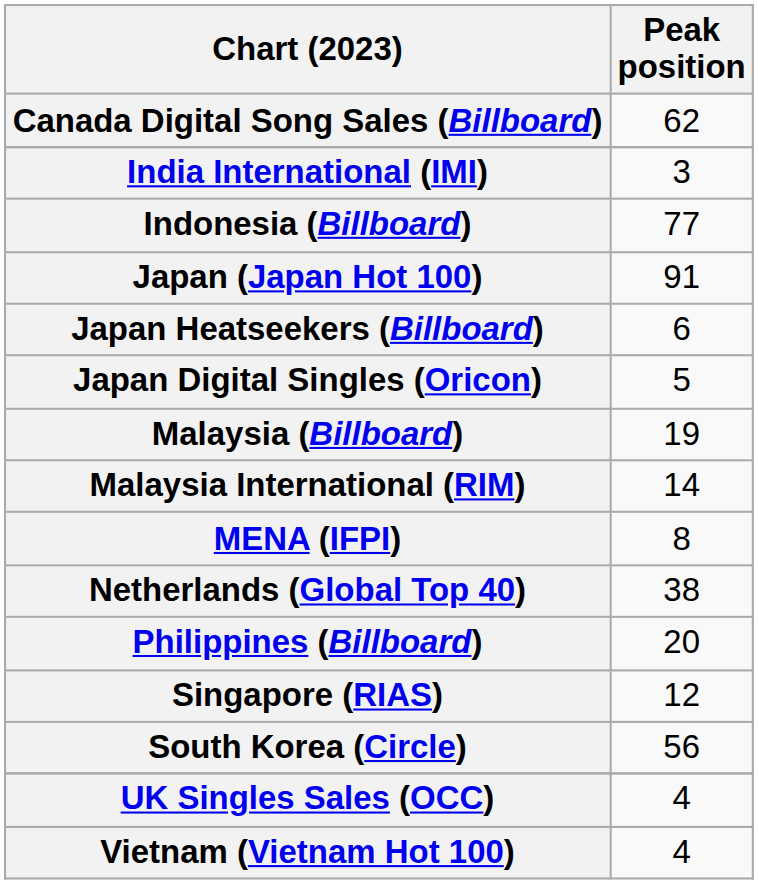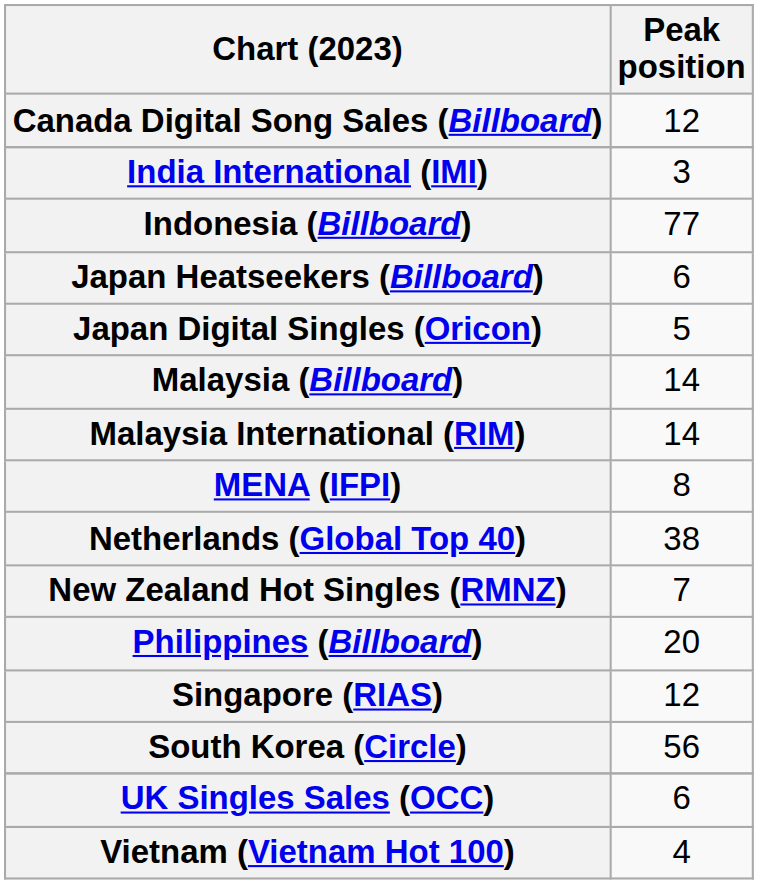 <table class="wikitable sortable plainrowheaders" style="text-align:center">
 <tr>
 <th scope="col">Chart (2023)</th>
 <th scope="col">Peak<br>position</th>
 </tr>
 <tr>
 <th scope="row">Canada Digital Song Sales (<em><a href='#'>Billboard</a></em>)</th>
-<td>62</td>
+<td>12</td>
 </tr>
 <tr>
 </tr>
 <tr>
 <th scope="row"><a href='#'>India International</a> (<a href='#'>IMI</a>)</th>
 <td>3</td>
 </tr>
 <tr>
 <th scope="row">Indonesia (<em><a href='#'>Billboard</a></em>)</th>
 <td>77</td>
 </tr>
 <tr>
-<th scope="row">Japan (<a href='#'>Japan Hot 100</a>)</th>
-<td>91</td>
-</tr>
-<tr>
 <th scope="row">Japan Heatseekers (<em><a href='#'>Billboard</a></em>)</th>
 <td>6</td>
 </tr>
 <tr>
 <th scope="row">Japan Digital Singles (<a href='#'>Oricon</a>)</th>
 <td>5</td>
 </tr>
 <tr>
 <th scope="row">Malaysia (<em><a href='#'>Billboard</a></em>)</th>
-<td>19</td>
+<td>14</td>
 </tr>
 <tr>
 <th scope="row">Malaysia International (<a href='#'>RIM</a>)</th>
 <td>14</td>
 </tr>
 <tr>
 <th scope="row"><a href='#'>MENA</a> (<a href='#'>IFPI</a>)</th>
 <td>8</td>
 </tr>
 <tr>
 <th scope="row">Netherlands (<a href='#'>Global Top 40</a>)</th>
 <td>38</td>
+</tr>
+<tr>
+<th scope="row">New Zealand Hot Singles (<a href='#'>RMNZ</a>)</th>
+<td>7</td>
 </tr>
 <tr>
 <th scope="row"><a href='#'>Philippines</a> (<em><a href='#'>Billboard</a></em>)</th>
 <td>20</td>
 </tr>
 <tr>
 <th scope="row">Singapore (<a href='#'>RIAS</a>)</th>
 <td>12</td>
 </tr>
 <tr>
 <th scope="row">South Korea (<a href='#'>Circle</a>)</th>
 <td>56</td>
 </tr>
 <tr>
 </tr>
 <tr>
 </tr>
 <tr>
 <th scope="row"><a href='#'>UK Singles Sales</a> (<a href='#'>OCC</a>)</th>
-<td>4</td>
+<td>6</td>
 </tr>
 <tr>
 </tr>
 <tr>
 </tr>
 <tr>
 <th scope="row">Vietnam (<a href='#'>Vietnam Hot 100</a>)</th>
 <td>4</td>
 </tr>
 </table>
